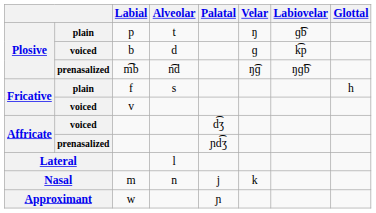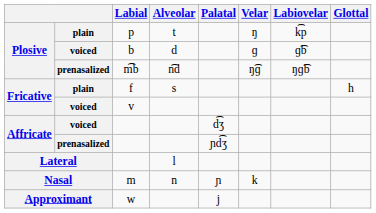 <table class="wikitable">
 <tr>
 <th colspan="2"></th>
 <th><a href='#'>Labial</a></th>
 <th><a href='#'>Alveolar</a></th>
 <th><a href='#'>Palatal</a></th>
 <th><a href='#'>Velar</a></th>
 <th><a href='#'>Labiovelar</a></th>
 <th><a href='#'>Glottal</a></th>
 </tr>
 <tr align="center">
 <th rowspan="3"><a href='#'>Plosive</a></th>
 <th><small>plain</small></th>
 <td>p</td>
 <td>t</td>
 <td></td>
 <td>ŋ</td>
-<td>ɡ͡b</td>
+<td>k͡p</td>
 <td></td>
 </tr>
 <tr align="center">
 <th><small>voiced</small></th>
 <td>b</td>
 <td>d</td>
 <td></td>
 <td>ɡ</td>
-<td>k͡p</td>
+<td>ɡ͡b</td>
 <td></td>
 </tr>
 <tr align="center">
 <th><small>prenasalized</small></th>
 <td>m͡b</td>
 <td>n͡d</td>
 <td></td>
 <td>ŋ͡ɡ</td>
 <td>ŋɡ͡b</td>
 <td></td>
 </tr>
 <tr align="center">
 <th rowspan="2"><a href='#'>Fricative</a></th>
 <th><small>plain</small></th>
 <td>f</td>
 <td>s</td>
 <td></td>
 <td></td>
 <td></td>
 <td>h</td>
 </tr>
 <tr align="center">
 <th><small>voiced</small></th>
 <td>v</td>
 <td></td>
 <td></td>
 <td></td>
 <td></td>
 <td></td>
 </tr>
 <tr align="center">
 <th rowspan="2"><a href='#'>Affricate</a></th>
 <th><small>voiced</small></th>
 <td></td>
 <td></td>
 <td>d͡ʒ</td>
 <td></td>
 <td></td>
 <td></td>
 </tr>
 <tr align="center">
 <th><small>prenasalized</small></th>
 <td></td>
 <td></td>
 <td>ɲd͡ʒ</td>
 <td></td>
 <td></td>
 <td></td>
 </tr>
 <tr align="center">
 <th colspan="2"><a href='#'>Lateral</a></th>
 <td></td>
 <td>l</td>
 <td></td>
 <td></td>
 <td></td>
 <td></td>
 </tr>
 <tr align="center">
 <th colspan="2"><a href='#'>Nasal</a></th>
 <td>m</td>
 <td>n</td>
-<td>j</td>
+<td>ɲ</td>
 <td>k</td>
 <td></td>
 <td></td>
 </tr>
 <tr align="center">
 <th colspan="2"><a href='#'>Approximant</a></th>
 <td>w</td>
 <td></td>
-<td>ɲ</td>
+<td>j</td>
 <td></td>
 <td></td>
 <td></td>
 </tr>
 </table>
